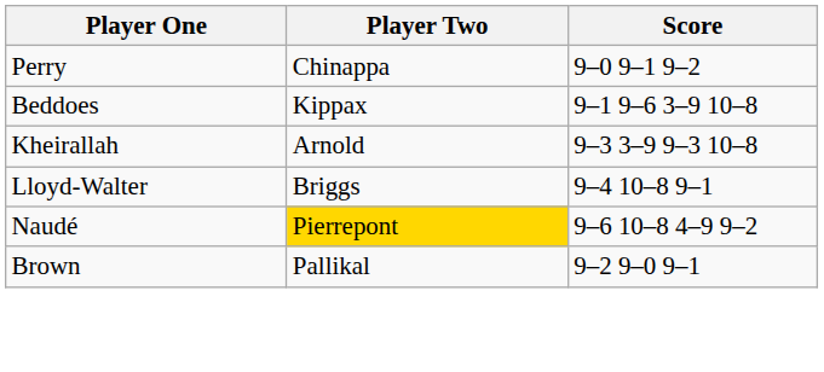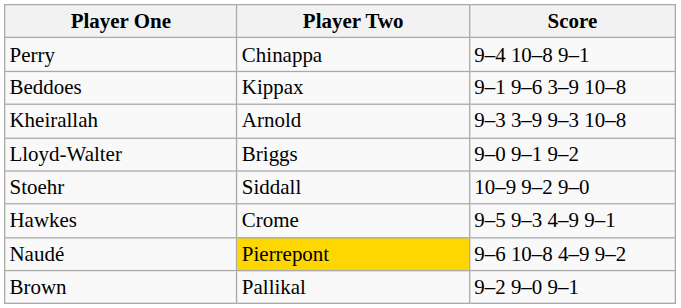 <table class="wikitable">
 <tr>
 <th width=170>Player One</th>
 <th width=170>Player Two</th>
 <th width=150>Score</th>
 </tr>
 <tr>
 <td> Perry</td>
 <td> Chinappa</td>
-<td>9–0 9–1 9–2</td>
+<td>9–4 10–8 9–1</td>
 </tr>
 <tr>
 <td> Beddoes</td>
 <td> Kippax</td>
 <td>9–1 9–6 3–9 10–8</td>
 </tr>
 <tr>
 <td> Kheirallah</td>
 <td> Arnold</td>
 <td>9–3 3–9 9–3 10–8</td>
 </tr>
 <tr>
 <td> Lloyd-Walter</td>
 <td> Briggs</td>
-<td>9–4 10–8 9–1</td>
+<td>9–0 9–1 9–2</td>
+</tr>
+<tr>
+<td> Stoehr</td>
+<td> Siddall</td>
+<td>10–9 9–2 9–0</td>
+</tr>
+<tr>
+<td> Hawkes</td>
+<td> Crome</td>
+<td>9–5 9–3 4–9 9–1</td>
 </tr>
 <tr>
 <td> Naudé</td>
 <td style="background: gold;"> Pierrepont</td>
 <td>9–6 10–8 4–9 9–2</td>
 </tr>
 <tr>
 <td> Brown</td>
 <td> Pallikal</td>
 <td>9–2 9–0 9–1</td>
 </tr>
 </table>
